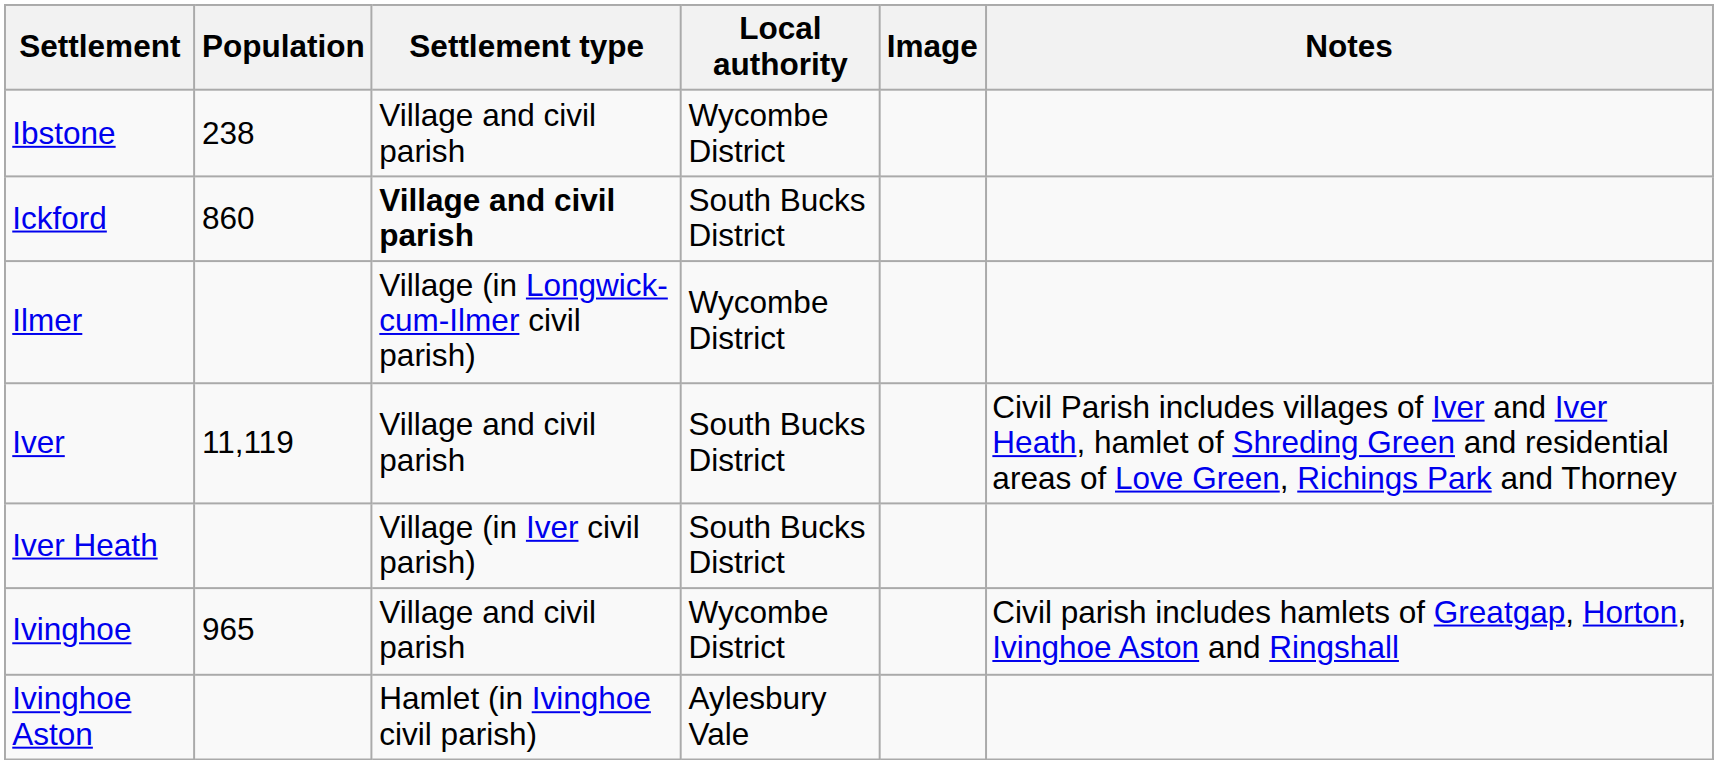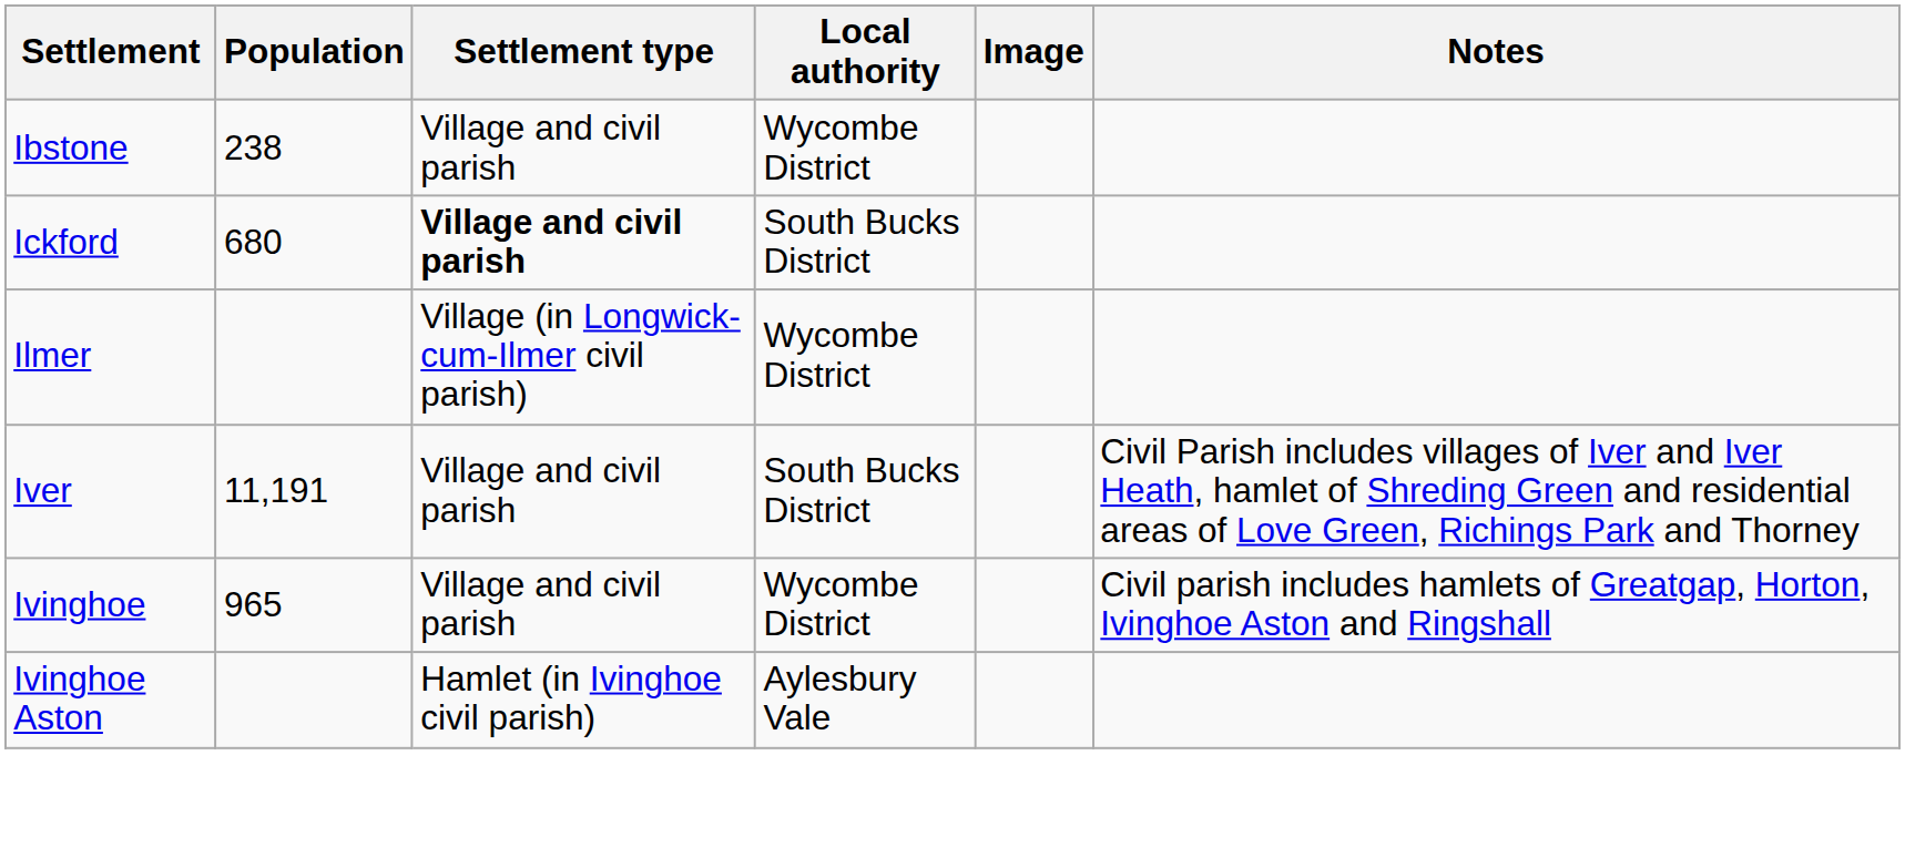 <table class="wikitable sortable">
 <tr>
 <th style="font-weight: bold;">Settlement</th>
 <th style="font-weight: bold;">Population</th>
 <th style="font-weight: bold;">Settlement type</th>
 <th style="font-weight: bold;">Local authority</th>
 <th style="font-weight: bold;">Image</th>
 <th style="font-weight: bold;">Notes</th>
 </tr>
 <tr>
 <td><a href='#'>Ibstone</a></td>
 <td>238</td>
 <td>Village and civil parish</td>
 <td>Wycombe District</td>
 <td></td>
 <td></td>
 </tr>
 <tr>
 <td><a href='#'>Ickford</a></td>
-<td>860</td>
+<td>680</td>
 <td><strong>Village and civil parish</strong></td>
 <td>South Bucks District</td>
 <td></td>
 <td></td>
 </tr>
 <tr>
 <td><a href='#'>Ilmer</a></td>
 <td></td>
 <td>Village (in <a href='#'>Longwick-cum-Ilmer</a> civil parish)</td>
 <td>Wycombe District</td>
 <td></td>
 <td></td>
 </tr>
 <tr>
 <td><a href='#'>Iver</a></td>
-<td>11,119</td>
+<td>11,191</td>
 <td>Village and civil parish</td>
 <td>South Bucks District</td>
 <td></td>
 <td>Civil Parish includes villages of <a href='#'>Iver</a> and <a href='#'>Iver Heath</a>, hamlet of <a href='#'>Shreding Green</a> and residential areas of <a href='#'>Love Green</a>, <a href='#'>Richings Park</a> and Thorney</td>
-</tr>
-<tr>
-<td><a href='#'>Iver Heath</a></td>
-<td></td>
-<td>Village (in <a href='#'>Iver</a> civil parish)</td>
-<td>South Bucks District</td>
-<td></td>
-<td></td>
 </tr>
 <tr>
 <td><a href='#'>Ivinghoe</a></td>
 <td>965</td>
 <td>Village and civil parish</td>
 <td>Wycombe District</td>
 <td></td>
 <td>Civil parish includes hamlets of <a href='#'>Greatgap</a>, <a href='#'>Horton</a>, <a href='#'>Ivinghoe Aston</a> and <a href='#'>Ringshall</a></td>
 </tr>
 <tr>
 <td><a href='#'>Ivinghoe Aston</a></td>
 <td></td>
 <td>Hamlet (in <a href='#'>Ivinghoe</a> civil parish)</td>
 <td>Aylesbury Vale</td>
 <td></td>
 <td></td>
 </tr>
 </table>
